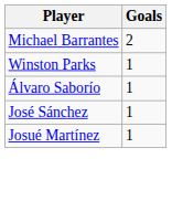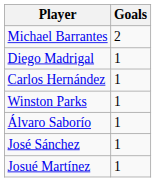 <table class="wikitable sortable" style="text-align: left;">
 <tr>
 <th>Player</th>
 <th>Goals</th>
 </tr>
 <tr>
 <td><a href='#'>Michael Barrantes</a></td>
 <td>2</td>
+</tr>
+<tr>
+<td><a href='#'>Diego Madrigal</a></td>
+<td>1</td>
+</tr>
+<tr>
+<td><a href='#'>Carlos Hernández</a></td>
+<td>1</td>
 </tr>
 <tr>
 <td><a href='#'>Winston Parks</a></td>
 <td>1</td>
 </tr>
 <tr>
 <td><a href='#'>Álvaro Saborío</a></td>
 <td>1</td>
 </tr>
 <tr>
 <td><a href='#'>José Sánchez</a></td>
 <td>1</td>
 </tr>
 <tr>
 <td><a href='#'>Josué Martínez</a></td>
 <td>1</td>
 </tr>
 </table>
